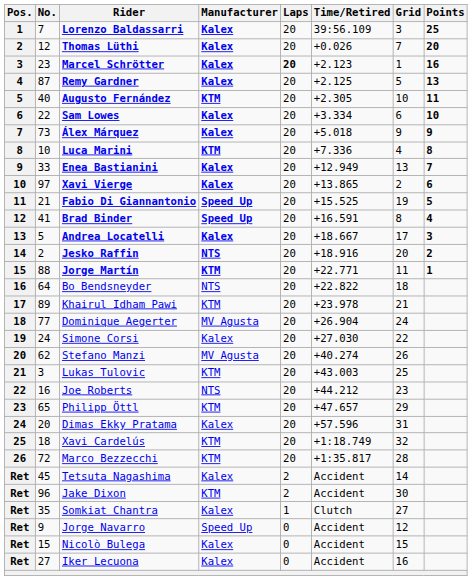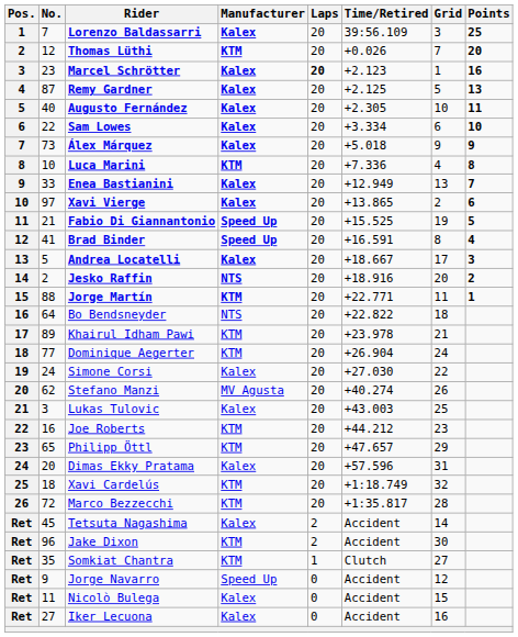 <table class="wikitable" style="font-size: 95%;">
 <tr>
 <th>Pos.</th>
 <th>No.</th>
 <th>Rider</th>
 <th>Manufacturer</th>
 <th>Laps</th>
 <th>Time/Retired</th>
 <th>Grid</th>
 <th>Points</th>
 </tr>
 <tr>
 <th>1</th>
 <td>7</td>
 <td> <strong><a href='#'>Lorenzo Baldassarri</a></strong></td>
 <td><strong><a href='#'>Kalex</a></strong></td>
 <td>20</td>
 <td>39:56.109</td>
 <td>3</td>
 <td><strong>25</strong></td>
 </tr>
 <tr>
 <th>2</th>
 <td>12</td>
 <td> <strong><a href='#'>Thomas Lüthi</a></strong></td>
-<td><strong><a href='#'>Kalex</a></strong></td>
+<td><strong><a href='#'>KTM</a></strong></td>
 <td>20</td>
 <td>+0.026</td>
 <td>7</td>
 <td><strong>20</strong></td>
 </tr>
 <tr>
 <th>3</th>
 <td>23</td>
 <td> <strong><a href='#'>Marcel Schrötter</a></strong></td>
 <td><strong><a href='#'>Kalex</a></strong></td>
 <td><strong>20</strong></td>
 <td>+2.123</td>
 <td>1</td>
 <td><strong>16</strong></td>
 </tr>
 <tr>
 <th>4</th>
 <td>87</td>
 <td> <strong><a href='#'>Remy Gardner</a></strong></td>
 <td><strong><a href='#'>Kalex</a></strong></td>
 <td>20</td>
 <td>+2.125</td>
 <td>5</td>
 <td><strong>13</strong></td>
 </tr>
 <tr>
 <th>5</th>
 <td>40</td>
 <td> <strong><a href='#'>Augusto Fernández</a></strong></td>
-<td><strong><a href='#'>KTM</a></strong></td>
+<td><strong><a href='#'>Kalex</a></strong></td>
 <td>20</td>
 <td>+2.305</td>
 <td>10</td>
 <td><strong>11</strong></td>
 </tr>
 <tr>
 <th>6</th>
 <td>22</td>
 <td> <strong><a href='#'>Sam Lowes</a></strong></td>
 <td><strong><a href='#'>Kalex</a></strong></td>
 <td>20</td>
 <td>+3.334</td>
 <td>6</td>
 <td><strong>10</strong></td>
 </tr>
 <tr>
 <th>7</th>
 <td>73</td>
 <td> <strong><a href='#'>Álex Márquez</a></strong></td>
 <td><strong><a href='#'>Kalex</a></strong></td>
 <td>20</td>
 <td>+5.018</td>
 <td>9</td>
 <td><strong>9</strong></td>
 </tr>
 <tr>
 <th>8</th>
 <td>10</td>
 <td> <strong><a href='#'>Luca Marini</a></strong></td>
 <td><strong><a href='#'>KTM</a></strong></td>
 <td>20</td>
 <td>+7.336</td>
 <td>4</td>
 <td><strong>8</strong></td>
 </tr>
 <tr>
 <th>9</th>
 <td>33</td>
 <td> <strong><a href='#'>Enea Bastianini</a></strong></td>
 <td><strong><a href='#'>Kalex</a></strong></td>
 <td>20</td>
 <td>+12.949</td>
 <td>13</td>
 <td><strong>7</strong></td>
 </tr>
 <tr>
 <th>10</th>
 <td>97</td>
 <td> <strong><a href='#'>Xavi Vierge</a></strong></td>
 <td><strong><a href='#'>Kalex</a></strong></td>
 <td>20</td>
 <td>+13.865</td>
 <td>2</td>
 <td><strong>6</strong></td>
 </tr>
 <tr>
 <th>11</th>
 <td>21</td>
 <td> <strong><a href='#'>Fabio Di Giannantonio</a></strong></td>
 <td><strong><a href='#'>Speed Up</a></strong></td>
 <td>20</td>
 <td>+15.525</td>
 <td>19</td>
 <td><strong>5</strong></td>
 </tr>
 <tr>
 <th>12</th>
 <td>41</td>
 <td> <strong><a href='#'>Brad Binder</a></strong></td>
 <td><strong><a href='#'>Speed Up</a></strong></td>
 <td>20</td>
 <td>+16.591</td>
 <td>8</td>
 <td><strong>4</strong></td>
 </tr>
 <tr>
 <th>13</th>
 <td>5</td>
 <td> <strong><a href='#'>Andrea Locatelli</a></strong></td>
 <td><strong><a href='#'>Kalex</a></strong></td>
 <td>20</td>
 <td>+18.667</td>
 <td>17</td>
 <td><strong>3</strong></td>
 </tr>
 <tr>
 <th>14</th>
 <td>2</td>
 <td> <strong><a href='#'>Jesko Raffin</a></strong></td>
 <td><strong><a href='#'>NTS</a></strong></td>
 <td>20</td>
 <td>+18.916</td>
 <td>20</td>
 <td><strong>2</strong></td>
 </tr>
 <tr>
 <th>15</th>
 <td>88</td>
 <td> <strong><a href='#'>Jorge Martín</a></strong></td>
 <td><strong><a href='#'>KTM</a></strong></td>
 <td>20</td>
 <td>+22.771</td>
 <td>11</td>
 <td><strong>1</strong></td>
 </tr>
 <tr>
 <th>16</th>
 <td>64</td>
 <td> <a href='#'>Bo Bendsneyder</a></td>
 <td><a href='#'>NTS</a></td>
 <td>20</td>
 <td>+22.822</td>
 <td>18</td>
 <td></td>
 </tr>
 <tr>
 <th>17</th>
 <td>89</td>
 <td> <a href='#'>Khairul Idham Pawi</a></td>
 <td><a href='#'>KTM</a></td>
 <td>20</td>
 <td>+23.978</td>
 <td>21</td>
 <td></td>
 </tr>
 <tr>
 <th>18</th>
 <td>77</td>
 <td> <a href='#'>Dominique Aegerter</a></td>
-<td><a href='#'>MV Agusta</a></td>
+<td><a href='#'>KTM</a></td>
 <td>20</td>
 <td>+26.904</td>
 <td>24</td>
 <td></td>
 </tr>
 <tr>
 <th>19</th>
 <td>24</td>
 <td> <a href='#'>Simone Corsi</a></td>
 <td><a href='#'>Kalex</a></td>
 <td>20</td>
 <td>+27.030</td>
 <td>22</td>
 <td></td>
 </tr>
 <tr>
 <th>20</th>
 <td>62</td>
 <td> <a href='#'>Stefano Manzi</a></td>
 <td><a href='#'>MV Agusta</a></td>
 <td>20</td>
 <td>+40.274</td>
 <td>26</td>
 <td></td>
 </tr>
 <tr>
 <th>21</th>
 <td>3</td>
 <td> <a href='#'>Lukas Tulovic</a></td>
-<td><a href='#'>KTM</a></td>
+<td><a href='#'>Kalex</a></td>
 <td>20</td>
 <td>+43.003</td>
 <td>25</td>
 <td></td>
 </tr>
 <tr>
 <th>22</th>
 <td>16</td>
 <td> <a href='#'>Joe Roberts</a></td>
-<td><a href='#'>NTS</a></td>
+<td><a href='#'>KTM</a></td>
 <td>20</td>
 <td>+44.212</td>
 <td>23</td>
 <td></td>
 </tr>
 <tr>
 <th>23</th>
 <td>65</td>
 <td> <a href='#'>Philipp Öttl</a></td>
 <td><a href='#'>KTM</a></td>
 <td>20</td>
 <td>+47.657</td>
 <td>29</td>
 <td></td>
 </tr>
 <tr>
 <th>24</th>
 <td>20</td>
 <td> <a href='#'>Dimas Ekky Pratama</a></td>
 <td><a href='#'>Kalex</a></td>
 <td>20</td>
 <td>+57.596</td>
 <td>31</td>
 <td></td>
 </tr>
 <tr>
 <th>25</th>
 <td>18</td>
 <td> <a href='#'>Xavi Cardelús</a></td>
 <td><a href='#'>KTM</a></td>
 <td>20</td>
 <td>+1:18.749</td>
 <td>32</td>
 <td></td>
 </tr>
 <tr>
 <th>26</th>
 <td>72</td>
 <td> <a href='#'>Marco Bezzecchi</a></td>
 <td><a href='#'>KTM</a></td>
 <td>20</td>
 <td>+1:35.817</td>
 <td>28</td>
 <td></td>
 </tr>
 <tr>
 <th>Ret</th>
 <td>45</td>
 <td> <a href='#'>Tetsuta Nagashima</a></td>
 <td><a href='#'>Kalex</a></td>
 <td>2</td>
 <td>Accident</td>
 <td>14</td>
 <td></td>
 </tr>
 <tr>
 <th>Ret</th>
 <td>96</td>
 <td> <a href='#'>Jake Dixon</a></td>
 <td><a href='#'>KTM</a></td>
 <td>2</td>
 <td>Accident</td>
 <td>30</td>
 <td></td>
 </tr>
 <tr>
 <th>Ret</th>
 <td>35</td>
 <td> <a href='#'>Somkiat Chantra</a></td>
-<td><a href='#'>Kalex</a></td>
+<td><a href='#'>KTM</a></td>
 <td>1</td>
 <td>Clutch</td>
 <td>27</td>
 <td></td>
 </tr>
 <tr>
 <th>Ret</th>
 <td>9</td>
 <td> <a href='#'>Jorge Navarro</a></td>
 <td><a href='#'>Speed Up</a></td>
 <td>0</td>
 <td>Accident</td>
 <td>12</td>
 <td></td>
 </tr>
 <tr>
 <th>Ret</th>
-<td>15</td>
+<td>11</td>
 <td> <a href='#'>Nicolò Bulega</a></td>
 <td><a href='#'>Kalex</a></td>
 <td>0</td>
 <td>Accident</td>
 <td>15</td>
 <td></td>
 </tr>
 <tr>
 <th>Ret</th>
 <td>27</td>
 <td> <a href='#'>Iker Lecuona</a></td>
 <td><a href='#'>Kalex</a></td>
 <td>0</td>
 <td>Accident</td>
 <td>16</td>
 <td></td>
 </tr>
 <tr>
 <th colspan=8></th>
 </tr>
 </table>
